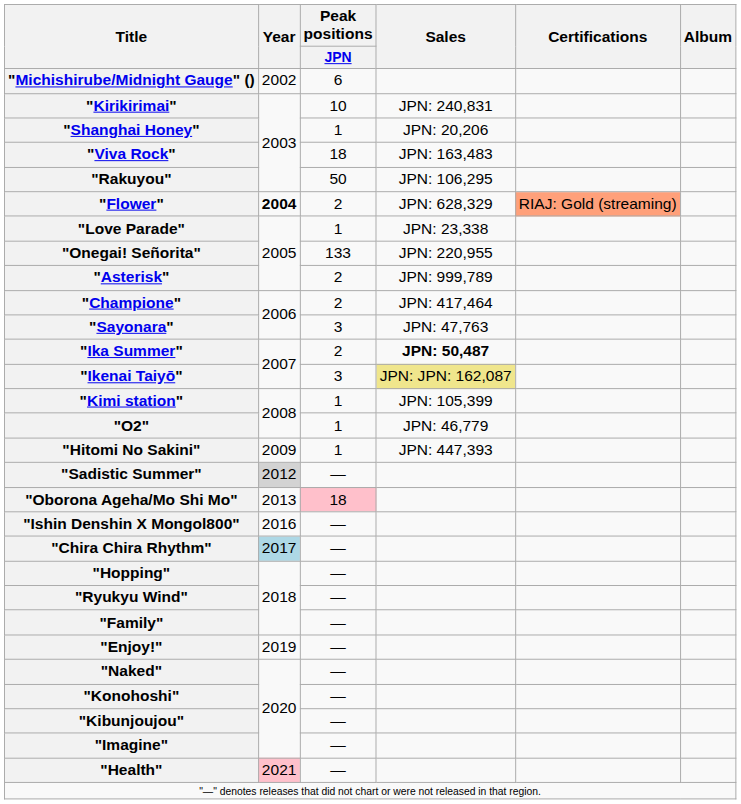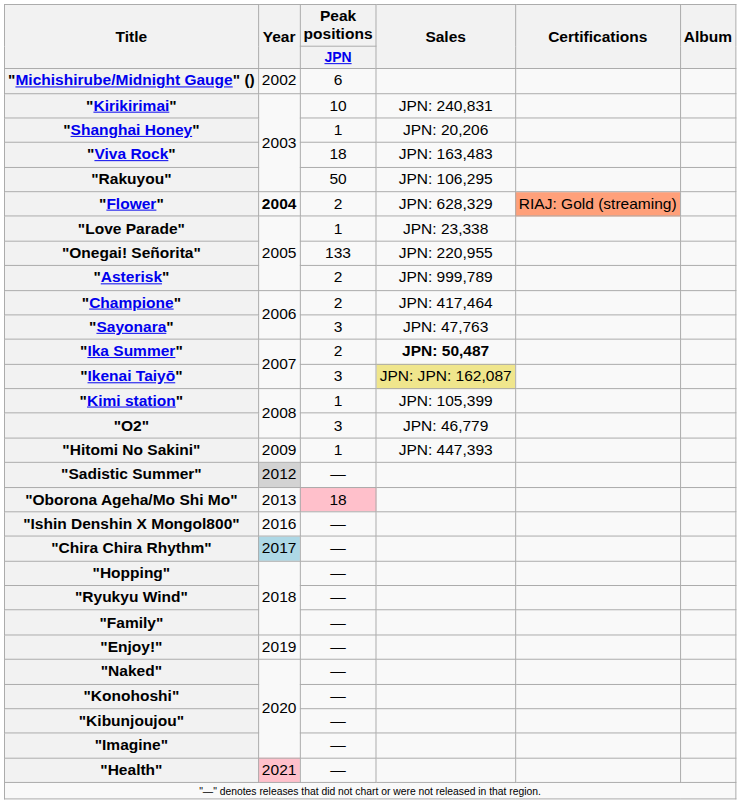 <table class="wikitable plainrowheaders" style="text-align:center;">
 <tr>
 <th scope="col" rowspan="2">Title</th>
 <th scope="col" rowspan="2">Year</th>
 <th scope="col">Peak positions</th>
 <th scope="col" rowspan="2">Sales</th>
 <th scope="col" rowspan="2">Certifications</th>
 <th scope="col" rowspan="2">Album</th>
 </tr>
 <tr>
 <th scope="col" style="width:3em;font-size:90%;"><a href='#'>JPN</a><br></th>
 </tr>
 <tr>
 <th scope="row">"<a href='#'>Michishirube/Midnight Gauge</a>" ()</th>
 <td>2002</td>
 <td>6</td>
 <td></td>
 <td></td>
 <td></td>
 </tr>
 <tr>
 <th scope="row">"<a href='#'>Kirikirimai</a>"</th>
 <td rowspan="4">2003</td>
 <td>10</td>
 <td>JPN: 240,831</td>
 <td></td>
 <td></td>
 </tr>
 <tr>
 <th scope="row">"<a href='#'>Shanghai Honey</a>"</th>
 <td>1</td>
 <td>JPN: 20,206</td>
 <td></td>
 <td></td>
 </tr>
 <tr>
 <th scope="row">"<a href='#'>Viva Rock</a>"</th>
 <td>18</td>
 <td>JPN: 163,483</td>
 <td></td>
 <td></td>
 </tr>
 <tr>
 <th scope="row">"Rakuyou"</th>
 <td>50</td>
 <td>JPN: 106,295</td>
 <td></td>
 <td></td>
 </tr>
 <tr>
 <th scope="row">"<a href='#'>Flower</a>"</th>
 <td><strong>2004</strong></td>
 <td>2</td>
 <td>JPN: 628,329</td>
 <td style="background: lightsalmon;">RIAJ: Gold (streaming)</td>
 <td></td>
 </tr>
 <tr>
 <th scope="row">"Love Parade"</th>
 <td rowspan="3">2005</td>
 <td>1</td>
 <td>JPN: 23,338</td>
 <td></td>
 <td></td>
 </tr>
 <tr>
 <th scope="row">"Onegai! Señorita"</th>
 <td>133</td>
 <td>JPN: 220,955</td>
 <td></td>
 <td></td>
 </tr>
 <tr>
 <th scope="row">"<a href='#'>Asterisk</a>"</th>
 <td>2</td>
 <td>JPN: 999,789</td>
 <td></td>
 <td></td>
 </tr>
 <tr>
 <th scope="row">"<a href='#'>Champione</a>"</th>
 <td rowspan="2">2006</td>
 <td>2</td>
 <td>JPN: 417,464</td>
 <td></td>
 <td></td>
 </tr>
 <tr>
 <th scope="row">"<a href='#'>Sayonara</a>"</th>
 <td>3</td>
 <td>JPN: 47,763</td>
 <td></td>
 <td></td>
 </tr>
 <tr>
 <th scope="row">"<a href='#'>Ika Summer</a>"</th>
 <td rowspan="2">2007</td>
 <td>2</td>
 <td><strong>JPN: 50,487</strong></td>
 <td></td>
 <td></td>
 </tr>
 <tr>
 <th scope="row">"<a href='#'>Ikenai Taiyō</a>"</th>
 <td>3</td>
 <td style="background: khaki;">JPN: JPN: 162,087</td>
 <td></td>
 <td></td>
 </tr>
 <tr>
 <th scope="row">"<a href='#'>Kimi station</a>"</th>
 <td rowspan="2">2008</td>
 <td>1</td>
 <td>JPN: 105,399</td>
 <td></td>
 <td></td>
 </tr>
 <tr>
 <th scope="row">"O2"</th>
-<td>1</td>
+<td>3</td>
 <td>JPN: 46,779</td>
 <td></td>
 <td></td>
 </tr>
 <tr>
 <th scope="row">"Hitomi No Sakini"</th>
 <td>2009</td>
 <td>1</td>
 <td>JPN: 447,393</td>
 <td></td>
 <td></td>
 </tr>
 <tr>
 <th scope="row">"Sadistic Summer"</th>
 <td style="background: lightgrey;">2012</td>
 <td>—</td>
 <td></td>
 <td></td>
 <td></td>
 </tr>
 <tr>
 <th scope="row">"Oborona Ageha/Mo Shi Mo"</th>
 <td>2013</td>
 <td style="background: pink;">18</td>
 <td></td>
 <td></td>
 <td></td>
 </tr>
 <tr>
 <th scope="row">"Ishin Denshin X Mongol800"</th>
 <td>2016</td>
 <td>—</td>
 <td></td>
 <td></td>
 <td></td>
 </tr>
 <tr>
 <th scope="row">"Chira Chira Rhythm"</th>
 <td style="background: lightblue;">2017</td>
 <td>—</td>
 <td></td>
 <td></td>
 <td></td>
 </tr>
 <tr>
 <th scope="row">"Hopping"</th>
 <td rowspan="3">2018</td>
 <td>—</td>
 <td></td>
 <td></td>
 <td></td>
 </tr>
 <tr>
 <th scope="row">"Ryukyu Wind"</th>
 <td>—</td>
 <td></td>
 <td></td>
 <td></td>
 </tr>
 <tr>
 <th scope="row">"Family"</th>
 <td>—</td>
 <td></td>
 <td></td>
 <td></td>
 </tr>
 <tr>
 <th scope="row">"Enjoy!"</th>
 <td>2019</td>
 <td>—</td>
 <td></td>
 <td></td>
 <td></td>
 </tr>
 <tr>
 <th scope="row">"Naked"</th>
 <td rowspan="4">2020</td>
 <td>—</td>
 <td></td>
 <td></td>
 <td></td>
 </tr>
 <tr>
 <th scope="row">"Konohoshi"</th>
 <td>—</td>
 <td></td>
 <td></td>
 <td></td>
 </tr>
 <tr>
 <th scope="row">"Kibunjoujou"</th>
 <td>—</td>
 <td></td>
 <td></td>
 <td></td>
 </tr>
 <tr>
 <th scope="row">"Imagine"</th>
 <td>—</td>
 <td></td>
 <td></td>
 <td></td>
 </tr>
 <tr>
 <th scope="row">"Health"</th>
 <td style="background: pink;">2021</td>
 <td>—</td>
 <td></td>
 <td></td>
 <td></td>
 </tr>
 <tr>
 <td colspan="6" style="font-size:8pt">"—" denotes releases that did not chart or were not released in that region.</td>
 </tr>
 </table>
